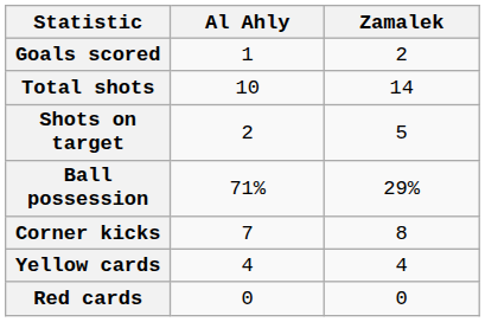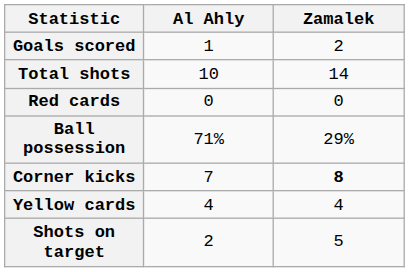 <table class="wikitable plainrowheaders" style="text-align:center">
 <tr>
 <th scope="col" style="width:100px">Statistic</th>
 <th scope="col" style="width:93px">Al Ahly</th>
 <th scope="col" style="width:93px">Zamalek</th>
 </tr>
 <tr>
 <th scope=row>Goals scored</th>
 <td>1</td>
 <td>2</td>
 </tr>
 <tr>
 <th scope=row>Total shots</th>
 <td>10</td>
 <td>14</td>
 </tr>
 <tr>
-<th scope=row>Shots on target</th>
-<td>2</td>
-<td>5</td>
+<th scope=row>Red cards</th>
+<td>0</td>
+<td>0</td>
 </tr>
 <tr>
 <th scope=row>Ball possession</th>
 <td>71%</td>
 <td>29%</td>
 </tr>
 <tr>
 <th scope=row>Corner kicks</th>
 <td>7</td>
-<td>8</td>
+<td><strong>8</strong></td>
 </tr>
 <tr>
 <th scope=row>Yellow cards</th>
 <td>4</td>
 <td>4</td>
 </tr>
 <tr>
-<th scope=row>Red cards</th>
-<td>0</td>
-<td>0</td>
+<th scope=row>Shots on target</th>
+<td>2</td>
+<td>5</td>
 </tr>
 </table>
